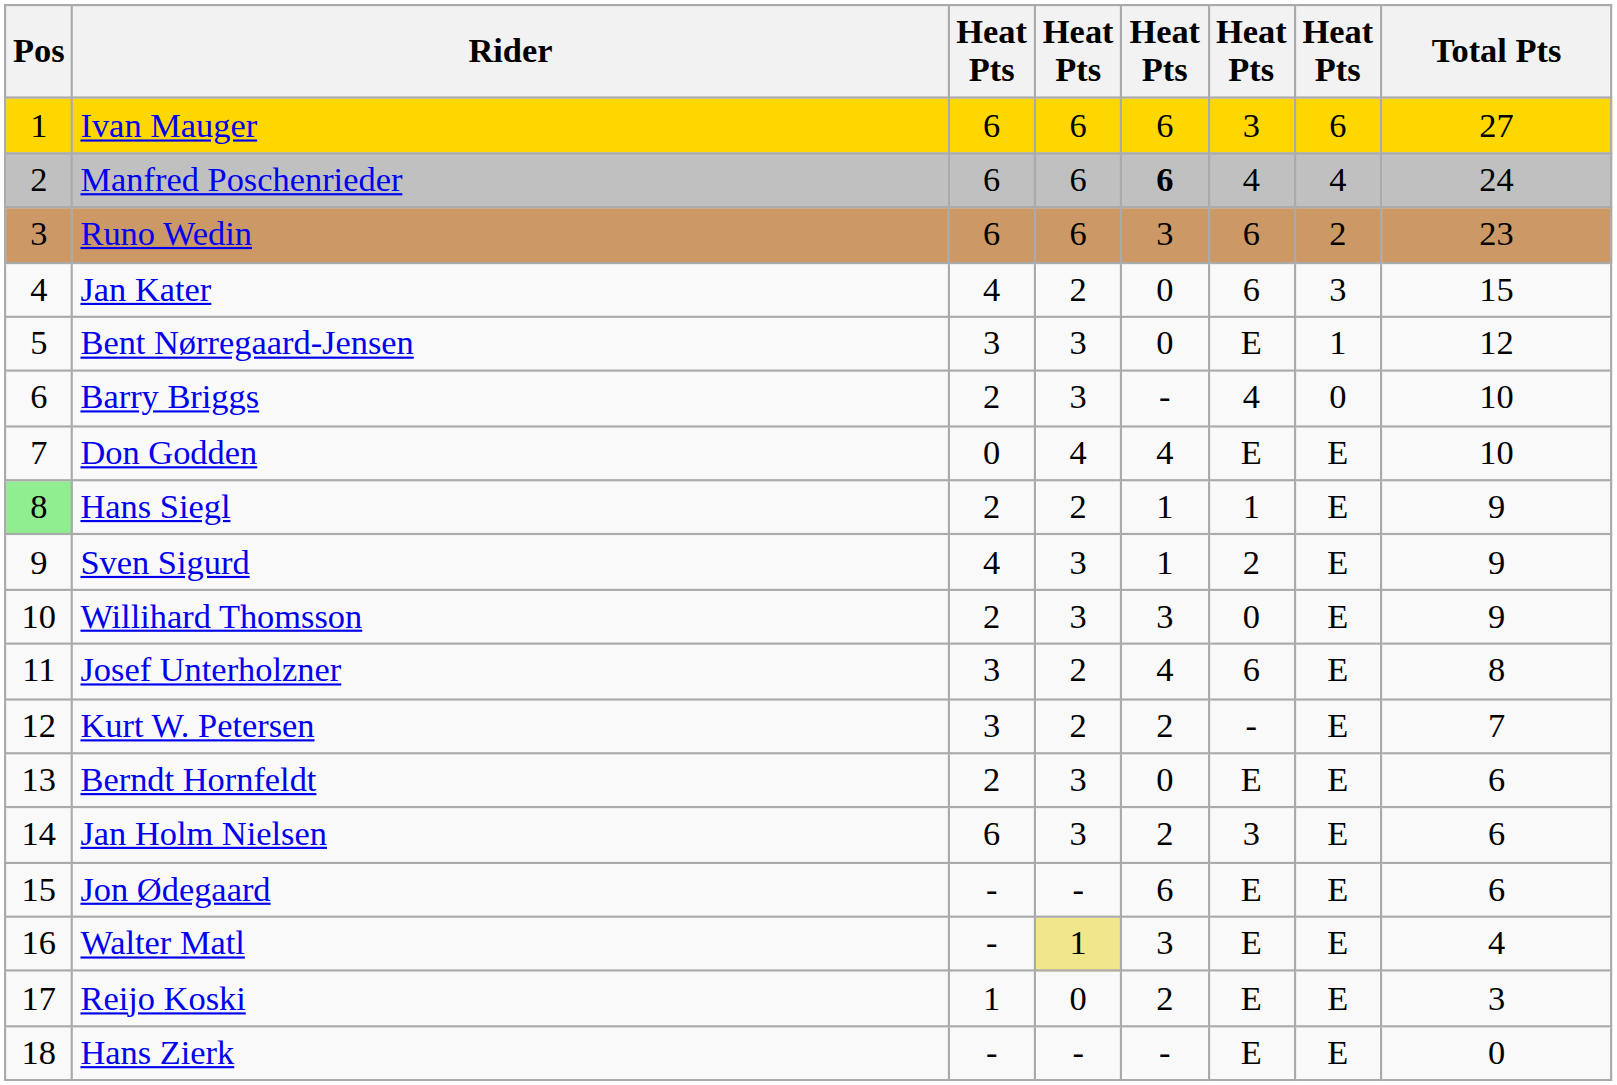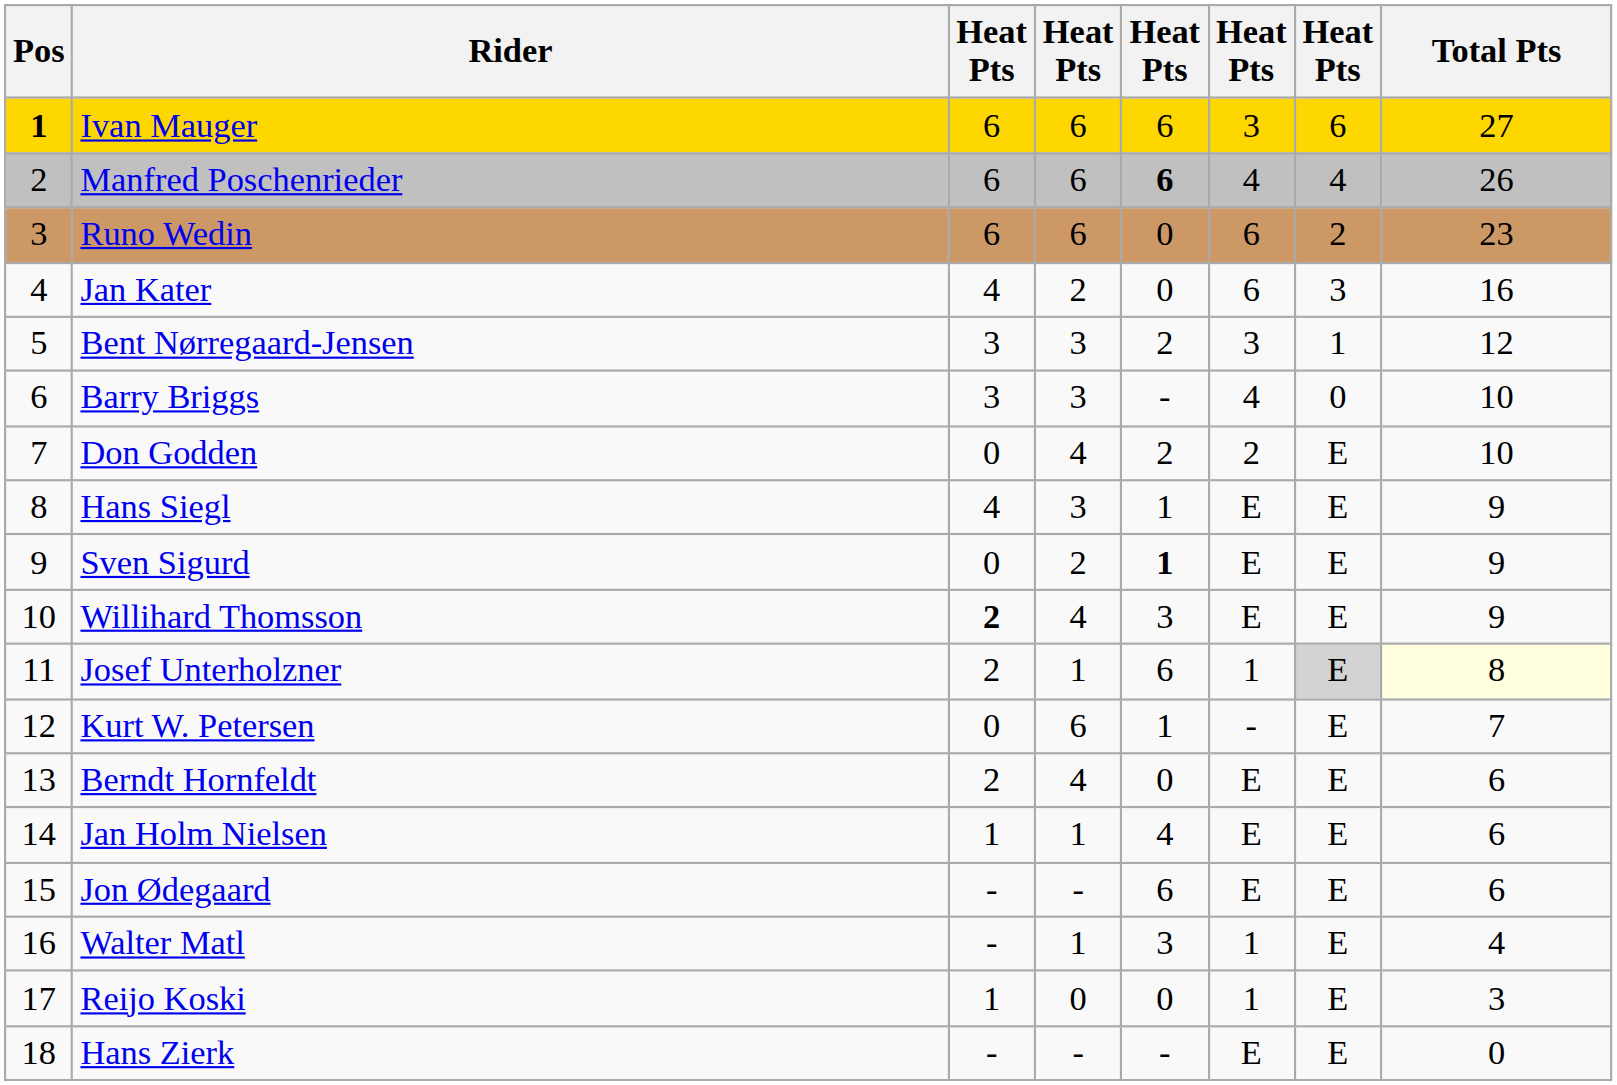 <table class="wikitable" style="font-size: 100%">
 <tr>
 <th width=20>Pos</th>
 <th width=400>Rider</th>
 <th width=20>Heat Pts</th>
 <th width=20>Heat Pts</th>
 <th width=20>Heat Pts</th>
 <th width=20>Heat Pts</th>
 <th width=20>Heat Pts</th>
 <th width=100>Total Pts</th>
 </tr>
 <tr align=center style="background-color: gold;">
-<td>1</td>
+<td><strong>1</strong></td>
 <td align="left"> <a href='#'>Ivan Mauger</a></td>
 <td>6</td>
 <td>6</td>
 <td>6</td>
 <td>3</td>
 <td>6</td>
 <td>27</td>
 </tr>
 <tr align=center style="background-color: silver;">
 <td>2</td>
 <td align="left"> <a href='#'>Manfred Poschenrieder</a></td>
 <td>6</td>
 <td>6</td>
 <td><strong>6</strong></td>
 <td>4</td>
 <td>4</td>
-<td>24</td>
+<td>26</td>
 </tr>
 <tr align=center style="background-color: #cc9966;">
 <td>3</td>
 <td align="left"> <a href='#'>Runo Wedin</a></td>
 <td>6</td>
 <td>6</td>
-<td>3</td>
+<td>0</td>
 <td>6</td>
 <td>2</td>
 <td>23</td>
 </tr>
 <tr align=center>
 <td>4</td>
 <td align="left"> <a href='#'>Jan Kater</a></td>
 <td>4</td>
 <td>2</td>
 <td>0</td>
 <td>6</td>
 <td>3</td>
-<td>15</td>
+<td>16</td>
 </tr>
 <tr align=center>
 <td>5</td>
 <td align="left"> <a href='#'>Bent Nørregaard-Jensen</a></td>
 <td>3</td>
 <td>3</td>
-<td>0</td>
-<td>E</td>
+<td>2</td>
+<td>3</td>
 <td>1</td>
 <td>12</td>
 </tr>
 <tr align=center>
 <td>6</td>
 <td align="left"> <a href='#'>Barry Briggs</a></td>
-<td>2</td>
+<td>3</td>
 <td>3</td>
 <td>-</td>
 <td>4</td>
 <td>0</td>
 <td>10</td>
 </tr>
 <tr align=center>
 <td>7</td>
 <td align="left"> <a href='#'>Don Godden</a></td>
 <td>0</td>
 <td>4</td>
-<td>4</td>
-<td>E</td>
+<td>2</td>
+<td>2</td>
 <td>E</td>
 <td>10</td>
 </tr>
 <tr align=center>
-<td style="background: lightgreen;">8</td>
+<td>8</td>
 <td align="left"> <a href='#'>Hans Siegl</a></td>
-<td>2</td>
-<td>2</td>
+<td>4</td>
+<td>3</td>
 <td>1</td>
-<td>1</td>
+<td>E</td>
 <td>E</td>
 <td>9</td>
 </tr>
 <tr align=center>
 <td>9</td>
 <td align="left"> <a href='#'>Sven Sigurd</a></td>
-<td>4</td>
-<td>3</td>
-<td>1</td>
+<td>0</td>
 <td>2</td>
+<td><strong>1</strong></td>
+<td>E</td>
 <td>E</td>
 <td>9</td>
 </tr>
 <tr align=center>
 <td>10</td>
 <td align="left"> <a href='#'>Willihard Thomsson</a></td>
-<td>2</td>
+<td><strong>2</strong></td>
+<td>4</td>
 <td>3</td>
-<td>3</td>
-<td>0</td>
+<td>E</td>
 <td>E</td>
 <td>9</td>
 </tr>
 <tr align=center>
 <td>11</td>
 <td align="left"> <a href='#'>Josef Unterholzner</a></td>
-<td>3</td>
 <td>2</td>
-<td>4</td>
+<td>1</td>
 <td>6</td>
-<td>E</td>
-<td>8</td>
+<td>1</td>
+<td style="background: lightgrey;">E</td>
+<td style="background: lightyellow;">8</td>
 </tr>
 <tr align=center>
 <td>12</td>
 <td align="left"> <a href='#'>Kurt W. Petersen</a></td>
-<td>3</td>
-<td>2</td>
-<td>2</td>
+<td>0</td>
+<td>6</td>
+<td>1</td>
 <td>-</td>
 <td>E</td>
 <td>7</td>
 </tr>
 <tr align=center>
 <td>13</td>
 <td align="left"> <a href='#'>Berndt Hornfeldt</a></td>
 <td>2</td>
-<td>3</td>
+<td>4</td>
 <td>0</td>
 <td>E</td>
 <td>E</td>
 <td>6</td>
 </tr>
 <tr align=center>
 <td>14</td>
 <td align="left"> <a href='#'>Jan Holm Nielsen</a></td>
-<td>6</td>
-<td>3</td>
-<td>2</td>
-<td>3</td>
+<td>1</td>
+<td>1</td>
+<td>4</td>
+<td>E</td>
 <td>E</td>
 <td>6</td>
 </tr>
 <tr align=center>
 <td>15</td>
 <td align="left"> <a href='#'>Jon Ødegaard</a></td>
 <td>-</td>
 <td>-</td>
 <td>6</td>
 <td>E</td>
 <td>E</td>
 <td>6</td>
 </tr>
 <tr align=center>
 <td>16</td>
 <td align="left"> <a href='#'>Walter Matl</a></td>
 <td>-</td>
-<td style="background: khaki;">1</td>
+<td>1</td>
 <td>3</td>
-<td>E</td>
+<td>1</td>
 <td>E</td>
 <td>4</td>
 </tr>
 <tr align=center>
 <td>17</td>
 <td align="left"> <a href='#'>Reijo Koski</a></td>
 <td>1</td>
 <td>0</td>
-<td>2</td>
-<td>E</td>
+<td>0</td>
+<td>1</td>
 <td>E</td>
 <td>3</td>
 </tr>
 <tr align=center>
 <td>18</td>
 <td align="left"> <a href='#'>Hans Zierk</a></td>
 <td>-</td>
 <td>-</td>
 <td>-</td>
 <td>E</td>
 <td>E</td>
 <td>0</td>
 </tr>
 </table>
